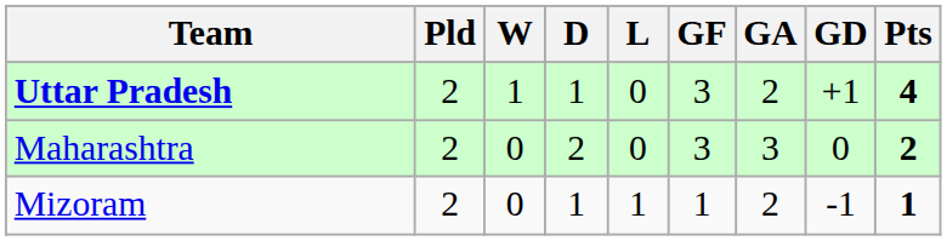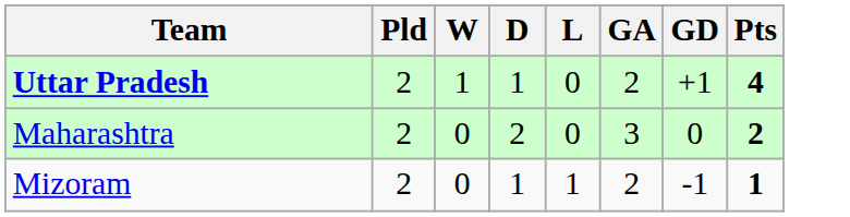 <table class="wikitable" style="text-align: center;">
 <tr>
 <th width="175">Team</th>
 <th width="20">Pld</th>
 <th width="20">W</th>
 <th width="20">D</th>
 <th width="20">L</th>
-<th width="20">GF</th>
 <th width="20">GA</th>
 <th width="20">GD</th>
 <th width="20">Pts</th>
 </tr>
 <tr bgcolor=#ccffcc>
 <td align=left><strong><a href='#'>Uttar Pradesh</a></strong></td>
 <td>2</td>
 <td>1</td>
 <td>1</td>
 <td>0</td>
-<td>3</td>
 <td>2</td>
 <td>+1</td>
 <td><strong>4</strong></td>
 </tr>
 <tr bgcolor=#ccffcc>
 <td align=left><a href='#'>Maharashtra</a></td>
 <td>2</td>
 <td>0</td>
 <td>2</td>
 <td>0</td>
 <td>3</td>
-<td>3</td>
 <td>0</td>
 <td><strong>2</strong></td>
 </tr>
 <tr>
 <td align=left><a href='#'>Mizoram</a></td>
 <td>2</td>
 <td>0</td>
 <td>1</td>
 <td>1</td>
-<td>1</td>
 <td>2</td>
 <td>-1</td>
 <td><strong>1</strong></td>
 </tr>
 </table>
